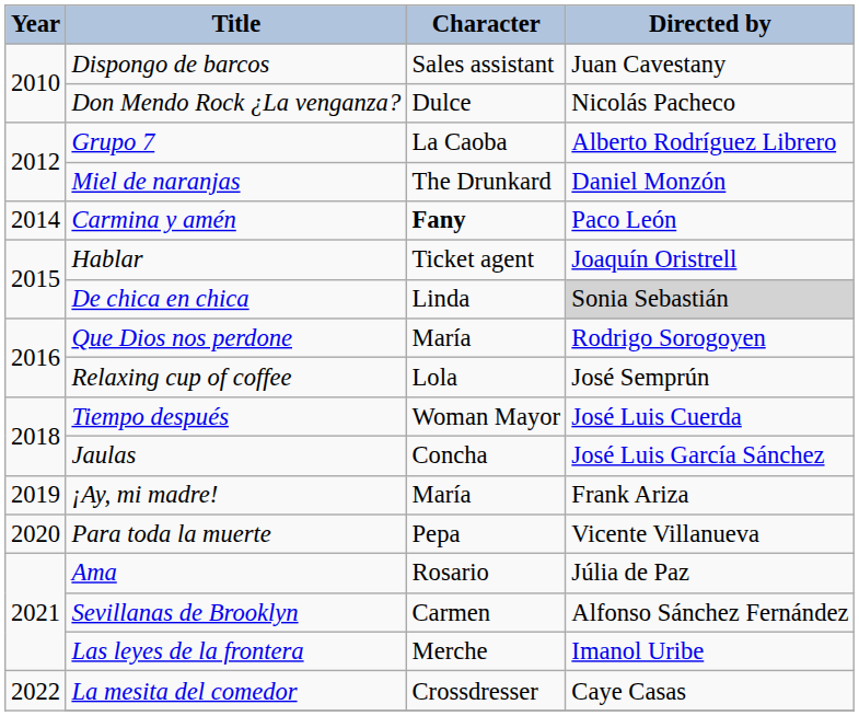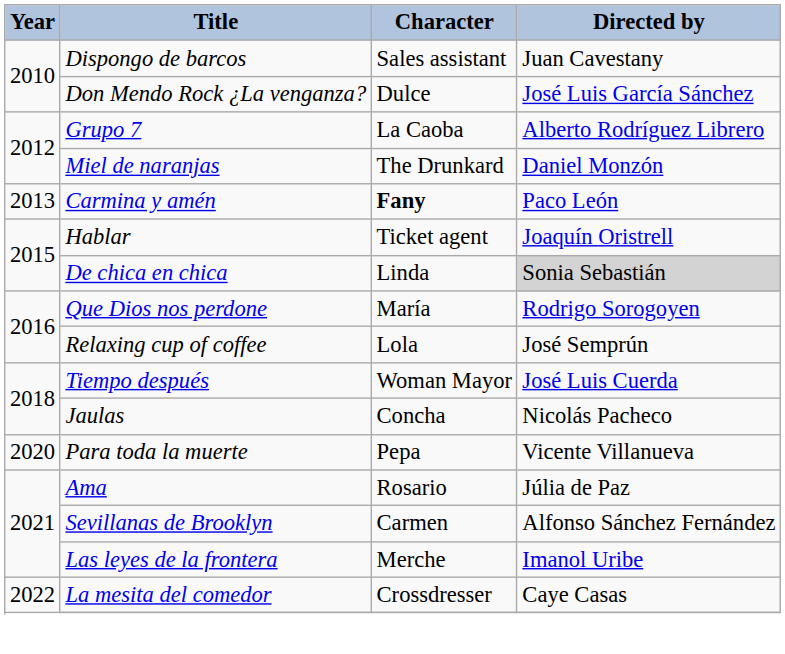 <table class="wikitable">
 <tr>
 <th style="background: #B0C4DE;">Year</th>
 <th style="background: #B0C4DE;">Title</th>
 <th style="background: #B0C4DE;">Character</th>
 <th style="background: #B0C4DE;">Directed by</th>
 </tr>
 <tr>
 <td rowspan="2">2010</td>
 <td><em>Dispongo de barcos</em></td>
 <td>Sales assistant</td>
 <td>Juan Cavestany</td>
 </tr>
 <tr>
 <td><em>Don Mendo Rock ¿La venganza?</em></td>
 <td>Dulce</td>
-<td>Nicolás Pacheco</td>
+<td><a href='#'>José Luis García Sánchez</a></td>
 </tr>
 <tr>
 <td rowspan="2">2012</td>
 <td><em><a href='#'>Grupo 7</a></em></td>
 <td>La Caoba</td>
 <td><a href='#'>Alberto Rodríguez Librero</a></td>
 </tr>
 <tr>
 <td><em><a href='#'>Miel de naranjas</a></em></td>
 <td>The Drunkard</td>
 <td><a href='#'>Daniel Monzón</a></td>
 </tr>
 <tr>
-<td>2014</td>
+<td>2013</td>
 <td><em><a href='#'>Carmina y amén</a></em></td>
 <td><strong>Fany</strong></td>
 <td><a href='#'>Paco León</a></td>
 </tr>
 <tr>
 <td rowspan="2">2015</td>
 <td><em>Hablar</em></td>
 <td>Ticket agent</td>
 <td><a href='#'>Joaquín Oristrell</a></td>
 </tr>
 <tr>
 <td><em><a href='#'>De chica en chica</a></em></td>
 <td>Linda</td>
 <td style="background: lightgrey;">Sonia Sebastián</td>
 </tr>
 <tr>
 <td rowspan="2">2016</td>
 <td><em><a href='#'>Que Dios nos perdone</a></em></td>
 <td>María</td>
 <td><a href='#'>Rodrigo Sorogoyen</a></td>
 </tr>
 <tr>
 <td><em>Relaxing cup of coffee</em></td>
 <td>Lola</td>
 <td>José Semprún</td>
 </tr>
 <tr>
 <td rowspan="2">2018</td>
 <td><em><a href='#'>Tiempo después</a></em></td>
 <td>Woman Mayor</td>
 <td><a href='#'>José Luis Cuerda</a></td>
 </tr>
 <tr>
 <td><em>Jaulas</em></td>
 <td>Concha</td>
-<td><a href='#'>José Luis García Sánchez</a></td>
-</tr>
-<tr>
-<td>2019</td>
-<td><em>¡Ay, mi madre!</em></td>
-<td>María</td>
-<td>Frank Ariza</td>
+<td>Nicolás Pacheco</td>
 </tr>
 <tr>
 <td>2020</td>
 <td><em>Para toda la muerte</em></td>
 <td>Pepa</td>
 <td>Vicente Villanueva</td>
 </tr>
 <tr>
 <td rowspan="3">2021</td>
 <td><em><a href='#'>Ama</a></em></td>
 <td>Rosario</td>
 <td>Júlia de Paz</td>
 </tr>
 <tr>
 <td><em><a href='#'>Sevillanas de Brooklyn</a></em></td>
 <td>Carmen</td>
 <td>Alfonso Sánchez Fernández</td>
 </tr>
 <tr>
 <td><em><a href='#'>Las leyes de la frontera</a></em></td>
 <td>Merche</td>
 <td><a href='#'>Imanol Uribe</a></td>
 </tr>
 <tr>
 <td rowspan="3">2022</td>
 <td><em><a href='#'>La mesita del comedor</a></em></td>
 <td>Crossdresser</td>
 <td>Caye Casas</td>
 </tr>
 <tr>
 </tr>
 </table>
